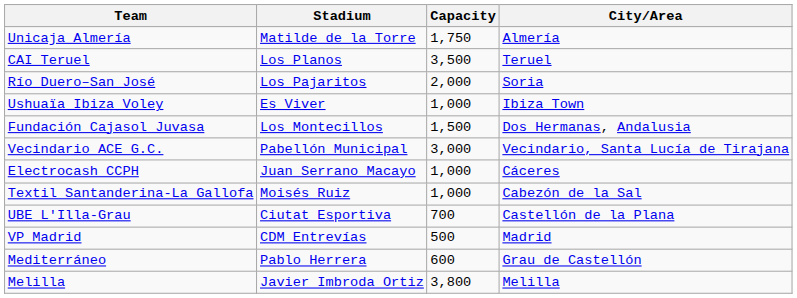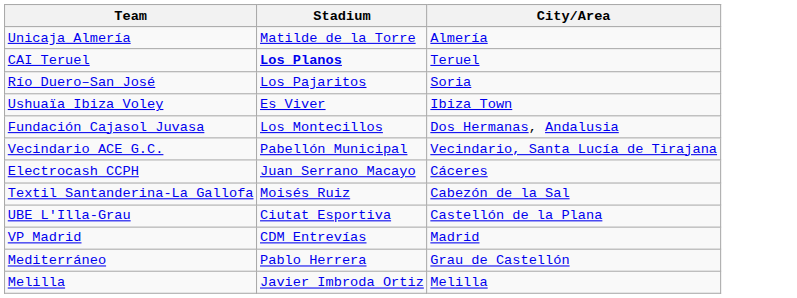 <table class="wikitable sortable">
 <tr>
 <th>Team</th>
 <th>Stadium</th>
-<th>Capacity</th>
 <th>City/Area</th>
 </tr>
 <tr>
 <td><a href='#'>Unicaja Almería</a></td>
 <td><a href='#'>Matilde de la Torre</a></td>
-<td>1,750</td>
 <td><a href='#'>Almería</a></td>
 </tr>
 <tr>
 <td><a href='#'>CAI Teruel</a></td>
-<td><a href='#'>Los Planos</a></td>
-<td>3,500</td>
+<td><strong><a href='#'>Los Planos</a></strong></td>
 <td><a href='#'>Teruel</a></td>
 </tr>
 <tr>
 <td><a href='#'>Río Duero–San José</a></td>
 <td><a href='#'>Los Pajaritos</a></td>
-<td>2,000</td>
 <td><a href='#'>Soria</a></td>
 </tr>
 <tr>
 <td><a href='#'>Ushuaïa Ibiza Voley</a></td>
 <td><a href='#'>Es Viver</a></td>
-<td>1,000</td>
 <td><a href='#'>Ibiza Town</a></td>
 </tr>
 <tr>
 <td><a href='#'>Fundación Cajasol Juvasa</a></td>
 <td><a href='#'>Los Montecillos</a></td>
-<td>1,500</td>
 <td><a href='#'>Dos Hermanas</a>, <a href='#'>Andalusia</a></td>
 </tr>
 <tr>
 <td><a href='#'>Vecindario ACE G.C.</a></td>
 <td><a href='#'>Pabellón Municipal</a></td>
-<td>3,000</td>
 <td><a href='#'>Vecindario, Santa Lucía de Tirajana</a></td>
 </tr>
 <tr>
 <td><a href='#'>Electrocash CCPH</a></td>
 <td><a href='#'>Juan Serrano Macayo</a></td>
-<td>1,000</td>
 <td><a href='#'>Cáceres</a></td>
 </tr>
 <tr>
 <td><a href='#'>Textil Santanderina-La Gallofa</a></td>
 <td><a href='#'>Moisés Ruiz</a></td>
-<td>1,000</td>
 <td><a href='#'>Cabezón de la Sal</a></td>
 </tr>
 <tr>
 <td><a href='#'>UBE L'Illa-Grau</a></td>
 <td><a href='#'>Ciutat Esportiva</a></td>
-<td>700</td>
 <td><a href='#'>Castellón de la Plana</a></td>
 </tr>
 <tr>
 <td><a href='#'>VP Madrid</a></td>
 <td><a href='#'>CDM Entrevías</a></td>
-<td>500</td>
 <td><a href='#'>Madrid</a></td>
 </tr>
 <tr>
 <td><a href='#'>Mediterráneo</a></td>
 <td><a href='#'>Pablo Herrera</a></td>
-<td>600</td>
 <td><a href='#'>Grau de Castellón</a></td>
 </tr>
 <tr>
 <td><a href='#'>Melilla</a></td>
 <td><a href='#'>Javier Imbroda Ortiz</a></td>
-<td>3,800</td>
 <td><a href='#'>Melilla</a></td>
 </tr>
 </table>
